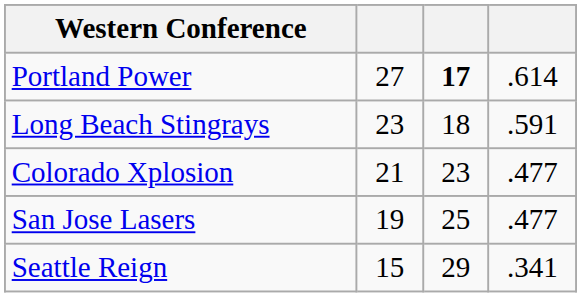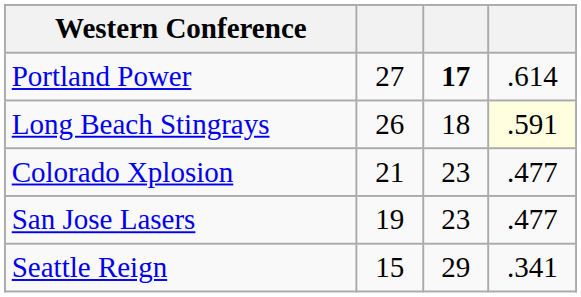 <table class="wikitable" width="300px" style="font-size:95%;text-align:center;">
 <tr>
 <th width="40%">Western Conference</th>
 <th width="7.5%"></th>
 <th width="7.5%"></th>
 <th width="7.5%"></th>
 </tr>
 <tr>
 <td align="left"><a href='#'>Portland Power</a></td>
 <td>27</td>
 <td><strong>17</strong></td>
 <td>.614</td>
 </tr>
 <tr>
 <td align="left"><a href='#'>Long Beach Stingrays</a></td>
-<td>23</td>
+<td>26</td>
 <td>18</td>
-<td>.591</td>
+<td style="background: lightyellow;">.591</td>
 </tr>
 <tr>
 <td align="left"><a href='#'>Colorado Xplosion</a></td>
 <td>21</td>
 <td>23</td>
 <td>.477</td>
 </tr>
 <tr>
 <td align="left"><a href='#'>San Jose Lasers</a></td>
 <td>19</td>
-<td>25</td>
+<td>23</td>
 <td>.477</td>
 </tr>
 <tr>
 <td align="left"><a href='#'>Seattle Reign</a></td>
 <td>15</td>
 <td>29</td>
 <td>.341</td>
 </tr>
 </table>
